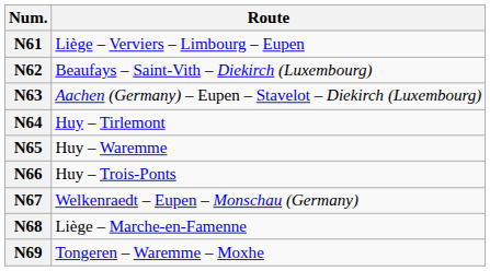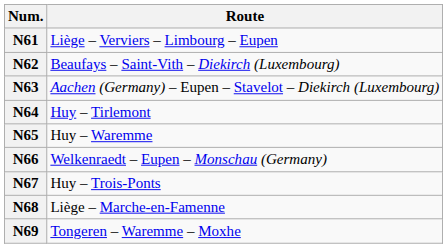 <table class="wikitable alternance">
 <tr>
 <th><abbr>Num.</abbr></th>
 <th>Route</th>
 </tr>
 <tr>
 <th>N61</th>
 <td><a href='#'>Liège</a> – <a href='#'>Verviers</a> – <a href='#'>Limbourg</a> – <a href='#'>Eupen</a></td>
 </tr>
 <tr>
 <th>N62</th>
 <td><a href='#'>Beaufays</a> – <a href='#'>Saint-Vith</a> – <em><a href='#'>Diekirch</a> (Luxembourg)</em></td>
 </tr>
 <tr>
 <th>N63</th>
 <td><em><a href='#'>Aachen</a> (Germany)</em> – Eupen – <a href='#'>Stavelot</a> – <em>Diekirch (Luxembourg)</em></td>
 </tr>
 <tr>
 <th>N64</th>
 <td><a href='#'>Huy</a> – <a href='#'>Tirlemont</a></td>
 </tr>
 <tr>
 <th>N65</th>
 <td>Huy – <a href='#'>Waremme</a></td>
 </tr>
 <tr>
 <th>N66</th>
-<td>Huy – <a href='#'>Trois-Ponts</a></td>
+<td><a href='#'>Welkenraedt</a> – <a href='#'>Eupen</a> – <em><a href='#'>Monschau</a> (Germany)</em></td>
 </tr>
 <tr>
 <th>N67</th>
-<td><a href='#'>Welkenraedt</a> – <a href='#'>Eupen</a> – <em><a href='#'>Monschau</a> (Germany)</em></td>
+<td>Huy – <a href='#'>Trois-Ponts</a></td>
 </tr>
 <tr>
 <th>N68</th>
 <td>Liège – <a href='#'>Marche-en-Famenne</a></td>
 </tr>
 <tr>
 <th>N69</th>
 <td><a href='#'>Tongeren</a> – <a href='#'>Waremme</a> – <a href='#'>Moxhe</a></td>
 </tr>
 </table>
